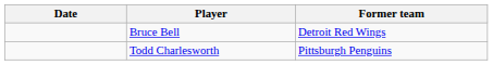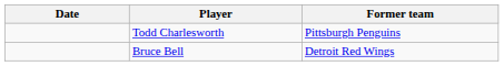 <table class="wikitable">
 <tr style="background:#ddd; text-align:center;">
 <th style="width: 10em;">Date</th>
 <th style="width: 14em;">Player</th>
 <th style="width: 16em;">Former team</th>
 </tr>
 <tr>
 <td></td>
+<td><a href='#'>Todd Charlesworth</a></td>
+<td><a href='#'>Pittsburgh Penguins</a></td>
+</tr>
+<tr>
+<td></td>
 <td><a href='#'>Bruce Bell</a></td>
 <td><a href='#'>Detroit Red Wings</a></td>
 </tr>
-<tr>
-<td></td>
-<td><a href='#'>Todd Charlesworth</a></td>
-<td><a href='#'>Pittsburgh Penguins</a></td>
-</tr>
 </table>
